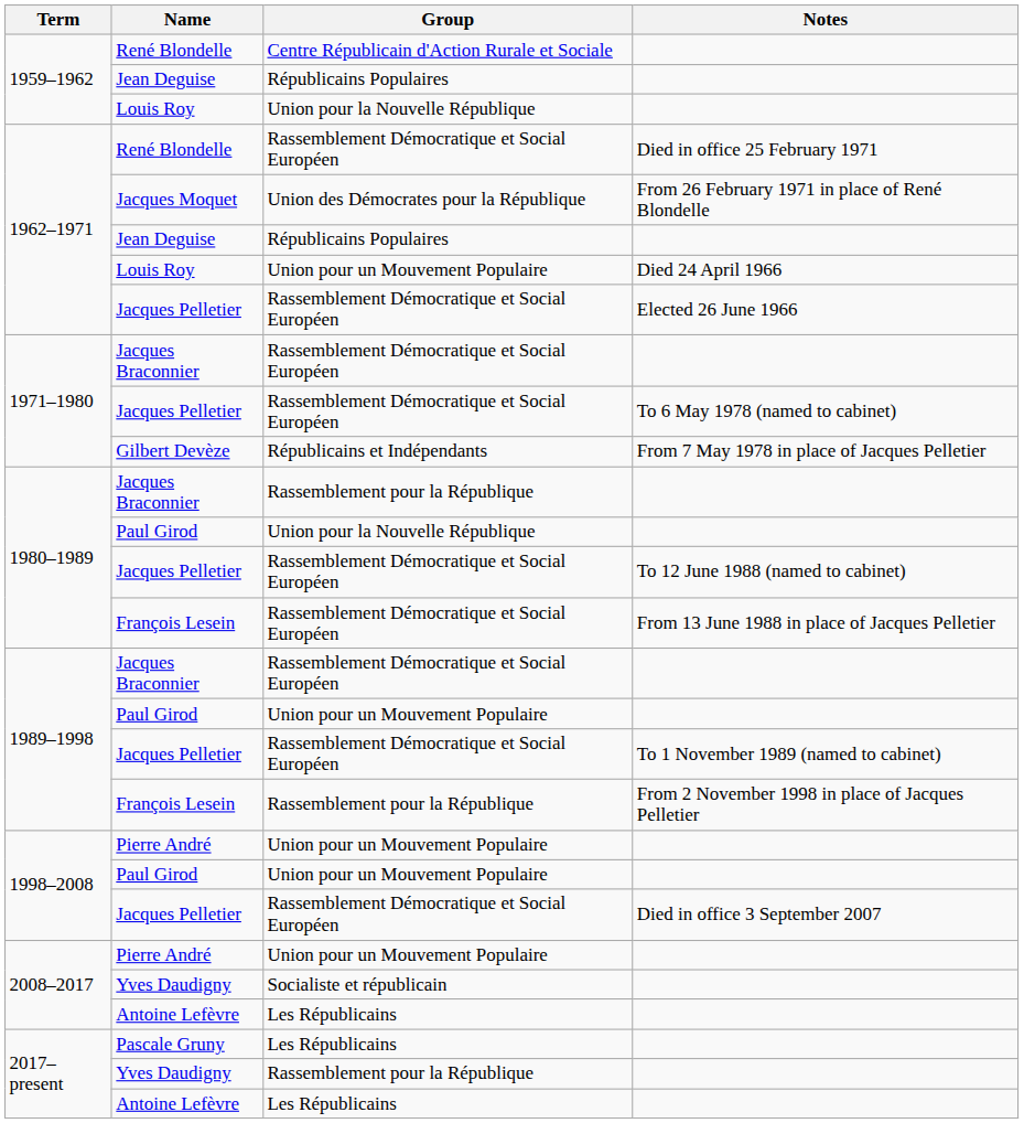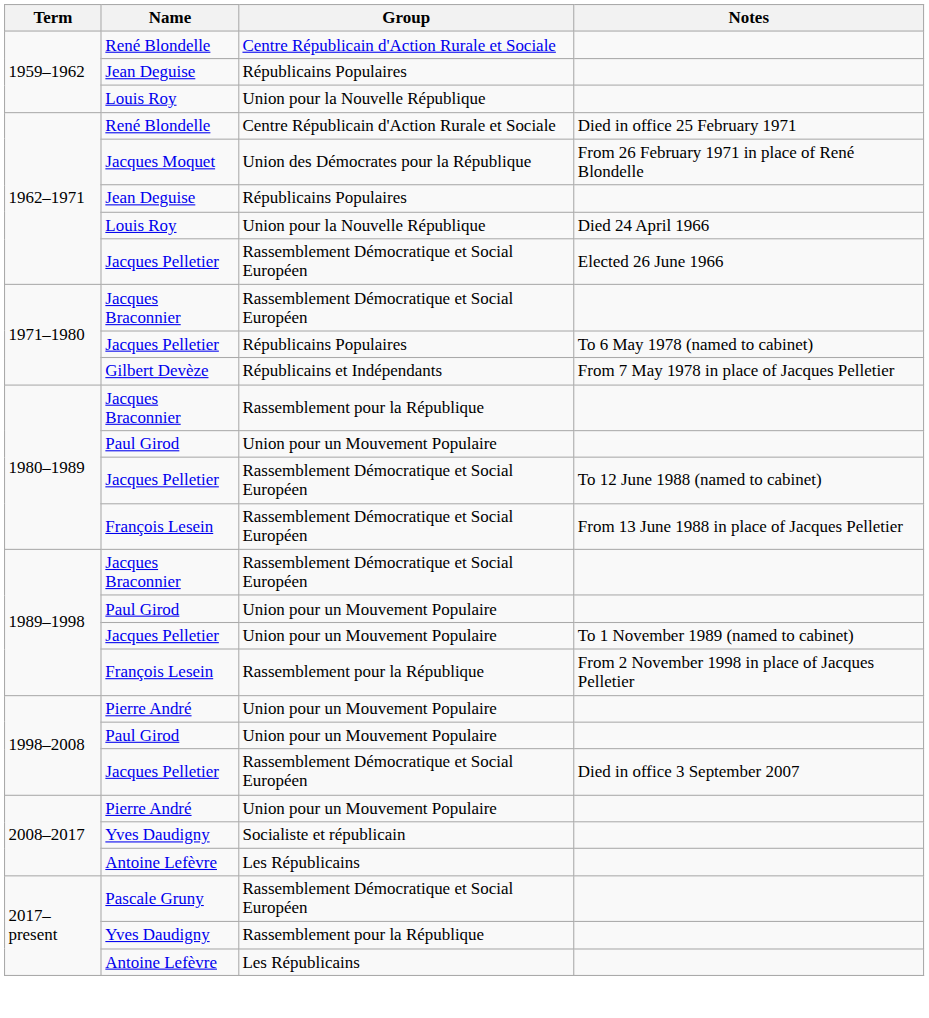 <table class="wikitable sortable">
 <tr>
 <th>Term</th>
 <th>Name</th>
 <th>Group</th>
 <th>Notes</th>
 </tr>
 <tr>
 <td rowspan=3>1959–1962</td>
 <td><a href='#'>René Blondelle</a></td>
 <td><a href='#'>Centre Républicain d'Action Rurale et Sociale</a></td>
 <td></td>
 </tr>
 <tr>
 <td><a href='#'>Jean Deguise</a></td>
 <td>Républicains Populaires</td>
 <td></td>
 </tr>
 <tr>
 <td><a href='#'>Louis Roy</a></td>
 <td>Union pour la Nouvelle République</td>
 <td></td>
 </tr>
 <tr>
 <td rowspan=5>1962–1971</td>
 <td><a href='#'>René Blondelle</a></td>
-<td>Rassemblement Démocratique et Social Européen</td>
+<td>Centre Républicain d'Action Rurale et Sociale</td>
 <td>Died in office 25 February 1971</td>
 </tr>
 <tr>
 <td><a href='#'>Jacques Moquet</a></td>
 <td>Union des Démocrates pour la République</td>
 <td>From 26 February 1971 in place of René Blondelle</td>
 </tr>
 <tr>
 <td><a href='#'>Jean Deguise</a></td>
 <td>Républicains Populaires</td>
 <td></td>
 </tr>
 <tr>
 <td><a href='#'>Louis Roy</a></td>
-<td>Union pour un Mouvement Populaire</td>
+<td>Union pour la Nouvelle République</td>
 <td>Died 24 April 1966</td>
 </tr>
 <tr>
 <td><a href='#'>Jacques Pelletier</a></td>
 <td>Rassemblement Démocratique et Social Européen</td>
 <td>Elected 26 June 1966</td>
 </tr>
 <tr>
 <td rowspan=3>1971–1980</td>
 <td><a href='#'>Jacques Braconnier</a></td>
 <td>Rassemblement Démocratique et Social Européen</td>
 <td></td>
 </tr>
 <tr>
 <td><a href='#'>Jacques Pelletier</a></td>
-<td>Rassemblement Démocratique et Social Européen</td>
+<td>Républicains Populaires</td>
 <td>To 6 May 1978 (named to cabinet)</td>
 </tr>
 <tr>
 <td><a href='#'>Gilbert Devèze</a></td>
 <td>Républicains et Indépendants</td>
 <td>From 7 May 1978 in place of Jacques Pelletier</td>
 </tr>
 <tr>
 <td rowspan=4>1980–1989</td>
 <td><a href='#'>Jacques Braconnier</a></td>
 <td>Rassemblement pour la République</td>
 <td></td>
 </tr>
 <tr>
 <td><a href='#'>Paul Girod</a></td>
-<td>Union pour la Nouvelle République</td>
+<td>Union pour un Mouvement Populaire</td>
 <td></td>
 </tr>
 <tr>
 <td><a href='#'>Jacques Pelletier</a></td>
 <td>Rassemblement Démocratique et Social Européen</td>
 <td>To 12 June 1988 (named to cabinet)</td>
 </tr>
 <tr>
 <td><a href='#'>François Lesein</a></td>
 <td>Rassemblement Démocratique et Social Européen</td>
 <td>From 13 June 1988 in place of Jacques Pelletier</td>
 </tr>
 <tr>
 <td rowspan=4>1989–1998</td>
 <td><a href='#'>Jacques Braconnier</a></td>
 <td>Rassemblement Démocratique et Social Européen</td>
 <td></td>
 </tr>
 <tr>
 <td><a href='#'>Paul Girod</a></td>
 <td>Union pour un Mouvement Populaire</td>
 <td></td>
 </tr>
 <tr>
 <td><a href='#'>Jacques Pelletier</a></td>
-<td>Rassemblement Démocratique et Social Européen</td>
+<td>Union pour un Mouvement Populaire</td>
 <td>To 1 November 1989 (named to cabinet)</td>
 </tr>
 <tr>
 <td><a href='#'>François Lesein</a></td>
 <td>Rassemblement pour la République</td>
 <td>From 2 November  1998 in place of Jacques Pelletier</td>
 </tr>
 <tr>
 <td rowspan=3>1998–2008</td>
 <td><a href='#'>Pierre André</a></td>
 <td>Union pour un Mouvement Populaire</td>
 <td></td>
 </tr>
 <tr>
 <td><a href='#'>Paul Girod</a></td>
 <td>Union pour un Mouvement Populaire</td>
 <td></td>
 </tr>
 <tr>
 <td><a href='#'>Jacques Pelletier</a></td>
 <td>Rassemblement Démocratique et Social Européen</td>
 <td>Died in office 3 September 2007</td>
 </tr>
 <tr>
 <td rowspan=3>2008–2017</td>
 <td><a href='#'>Pierre André</a></td>
 <td>Union pour un Mouvement Populaire</td>
 <td></td>
 </tr>
 <tr>
 <td><a href='#'>Yves Daudigny</a></td>
 <td>Socialiste et républicain</td>
 <td></td>
 </tr>
 <tr>
 <td><a href='#'>Antoine Lefèvre</a></td>
 <td>Les Républicains</td>
 <td></td>
 </tr>
 <tr>
 <td rowspan=3>2017–present</td>
 <td><a href='#'>Pascale Gruny</a></td>
-<td>Les Républicains</td>
+<td>Rassemblement Démocratique et Social Européen</td>
 <td></td>
 </tr>
 <tr>
 <td><a href='#'>Yves Daudigny</a></td>
 <td>Rassemblement pour la République</td>
 <td></td>
 </tr>
 <tr>
 <td><a href='#'>Antoine Lefèvre</a></td>
 <td>Les Républicains</td>
 <td></td>
 </tr>
 <tr>
 </tr>
 </table>
